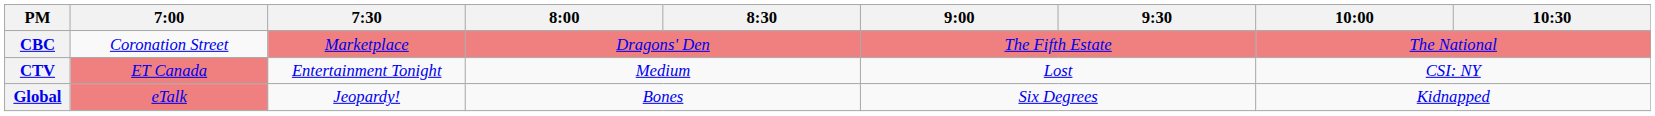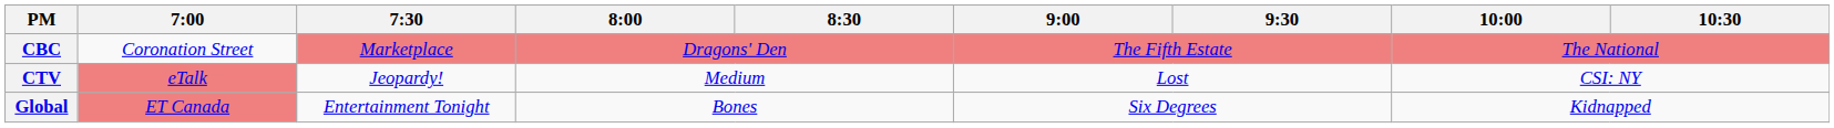 <table class="wikitable" width="100%">
 <tr>
 <th width="4%">PM</th>
 <th width="12%">7:00</th>
 <th width="12%">7:30</th>
 <th width="12%">8:00</th>
 <th width="12%">8:30</th>
 <th width="12%">9:00</th>
 <th width="12%">9:30</th>
 <th width="12%">10:00</th>
 <th width="12%">10:30</th>
 </tr>
 <tr align="center">
 <th><a href='#'>CBC</a></th>
 <td colspan="1" align=center><em><a href='#'>Coronation Street</a></em></td>
 <td colspan="1" align=center bgcolor="#F08080"><em><a href='#'>Marketplace</a></em></td>
 <td colspan="2" align=center bgcolor="#F08080"><em><a href='#'>Dragons' Den</a></em></td>
 <td colspan="2" align=center bgcolor="#F08080"><em><a href='#'>The Fifth Estate</a></em></td>
 <td colspan="2" align=center bgcolor="#F08080"><em><a href='#'>The National</a></em></td>
 </tr>
 <tr align="center">
 <th><a href='#'>CTV</a></th>
-<td colspan="1" align=center bgcolor="#F08080"><em><a href='#'>ET Canada</a></em></td>
-<td colspan="1" align=center><em><a href='#'>Entertainment Tonight</a></em></td>
+<td colspan="1" align=center bgcolor="#F08080"><em><a href='#'>eTalk</a></em></td>
+<td colspan="1" align=center><em><a href='#'>Jeopardy!</a></em></td>
 <td colspan="2" align=center><em><a href='#'>Medium</a></em></td>
 <td colspan="2" align=center><em><a href='#'>Lost</a></em></td>
 <td colspan="2" align=center><em><a href='#'>CSI: NY</a></em></td>
 </tr>
 <tr align="center">
 <th><a href='#'>Global</a></th>
-<td colspan="1" align=center bgcolor="#F08080"><em><a href='#'>eTalk</a></em></td>
-<td colspan="1" align=center><em><a href='#'>Jeopardy!</a></em></td>
+<td colspan="1" align=center bgcolor="#F08080"><em><a href='#'>ET Canada</a></em></td>
+<td colspan="1" align=center><em><a href='#'>Entertainment Tonight</a></em></td>
 <td colspan="2" align=center><em><a href='#'>Bones</a></em></td>
 <td colspan="2" align=center><em><a href='#'>Six Degrees</a></em></td>
 <td colspan="2" align=center><em><a href='#'>Kidnapped</a></em></td>
 </tr>
 </table>
